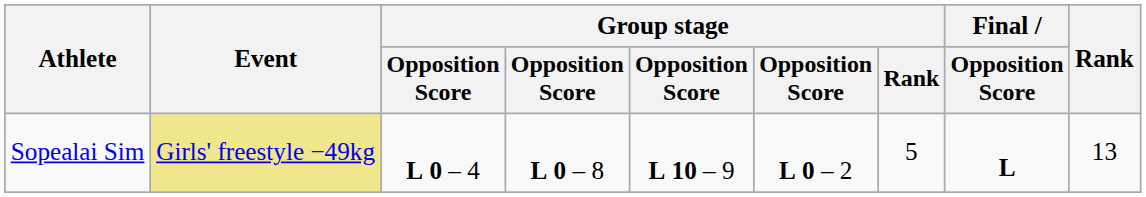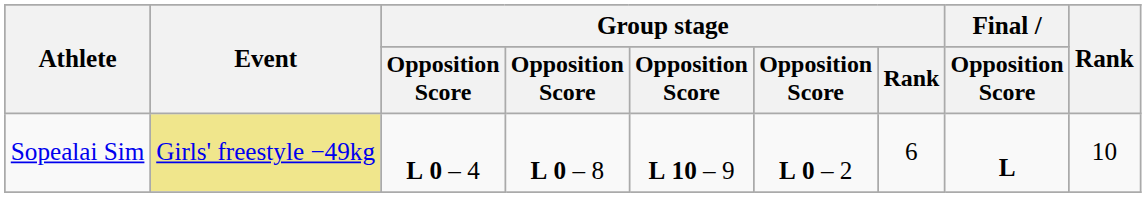 <table class="wikitable" style="font-size:90%">
 <tr>
 <th rowspan=2>Athlete</th>
 <th rowspan=2>Event</th>
 <th colspan=5>Group stage</th>
 <th>Final / </th>
 <th rowspan=2>Rank</th>
 </tr>
 <tr style="font-size:95%">
 <th>Opposition<br>Score</th>
 <th>Opposition<br>Score</th>
 <th>Opposition<br>Score</th>
 <th>Opposition<br>Score</th>
 <th>Rank</th>
 <th>Opposition<br>Score</th>
 </tr>
 <tr align=center>
 <td align=left><a href='#'>Sopealai Sim</a></td>
 <td align=left style="background: khaki;"><a href='#'>Girls' freestyle −49kg</a></td>
 <td><br><strong>L</strong> <strong>0</strong> – 4 <sup></sup></td>
 <td><br><strong>L</strong> <strong>0</strong> – 8 <sup></sup></td>
 <td><br><strong>L</strong> <strong>10</strong> – 9 <sup></sup></td>
 <td><br><strong>L</strong> <strong>0</strong> – 2 <sup></sup></td>
-<td>5 </td>
+<td>6 </td>
 <td><br><strong>L</strong> <strong></strong></td>
-<td>13</td>
+<td>10</td>
 </tr>
 </table>
